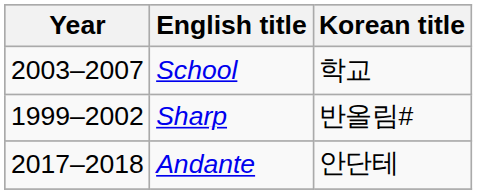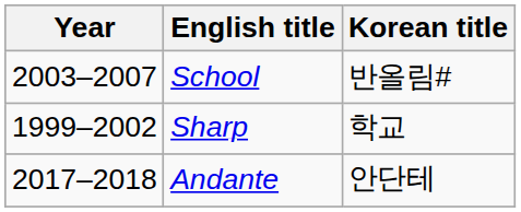 <table class="wikitable">
 <tr>
 <th>Year</th>
 <th>English title</th>
 <th>Korean title</th>
 </tr>
 <tr>
 <td>2003–2007</td>
 <td><em><a href='#'>School</a></em></td>
-<td>학교</td>
+<td>반올림#</td>
 </tr>
 <tr>
 <td>1999–2002</td>
 <td><em><a href='#'>Sharp</a></em></td>
-<td>반올림#</td>
+<td>학교</td>
 </tr>
 <tr>
 <td>2017–2018</td>
 <td><em><a href='#'>Andante</a></em></td>
 <td>안단테</td>
 </tr>
 </table>
